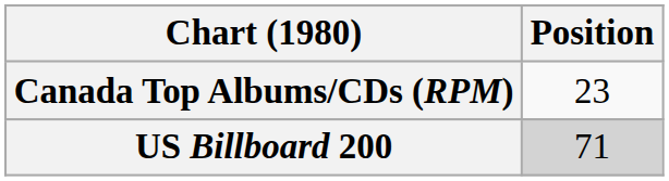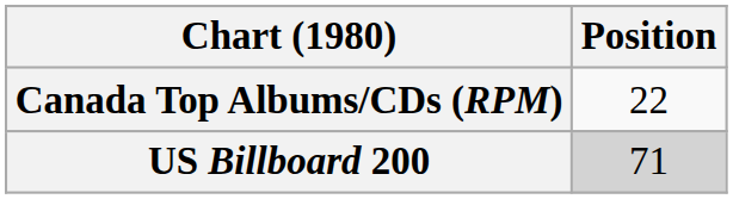 <table class="wikitable plainrowheaders" style="text-align:center">
 <tr>
 <th scope="col">Chart (1980)</th>
 <th scope="col">Position</th>
 </tr>
 <tr>
 <th scope="row">Canada Top Albums/CDs (<em>RPM</em>)</th>
-<td>23</td>
+<td>22</td>
 </tr>
 <tr>
 <th scope="row">US <em>Billboard</em> 200</th>
 <td style="background: lightgrey;">71</td>
 </tr>
 </table>
